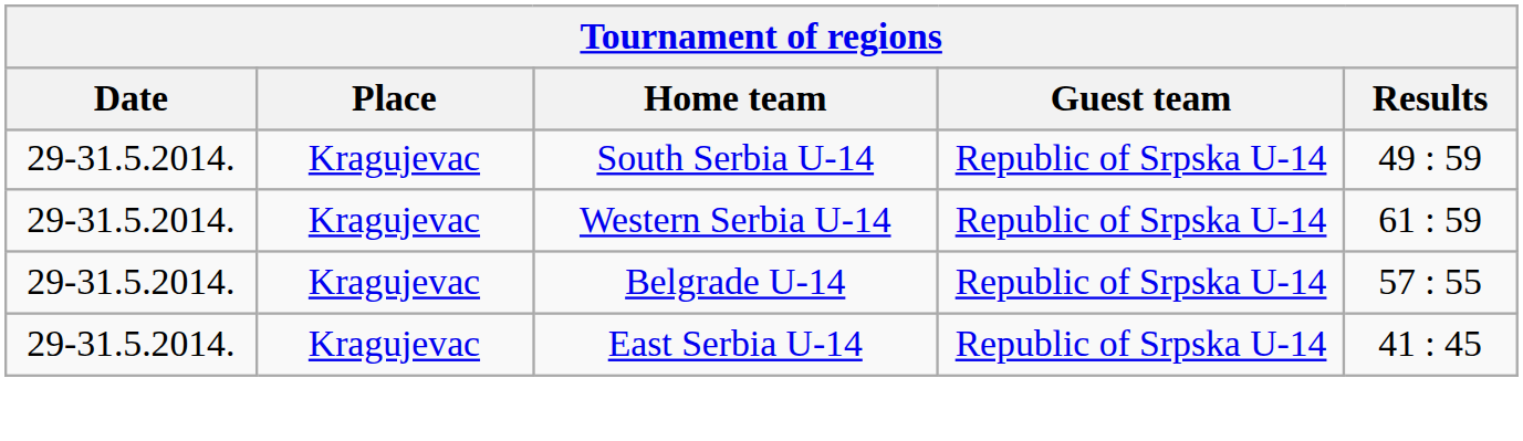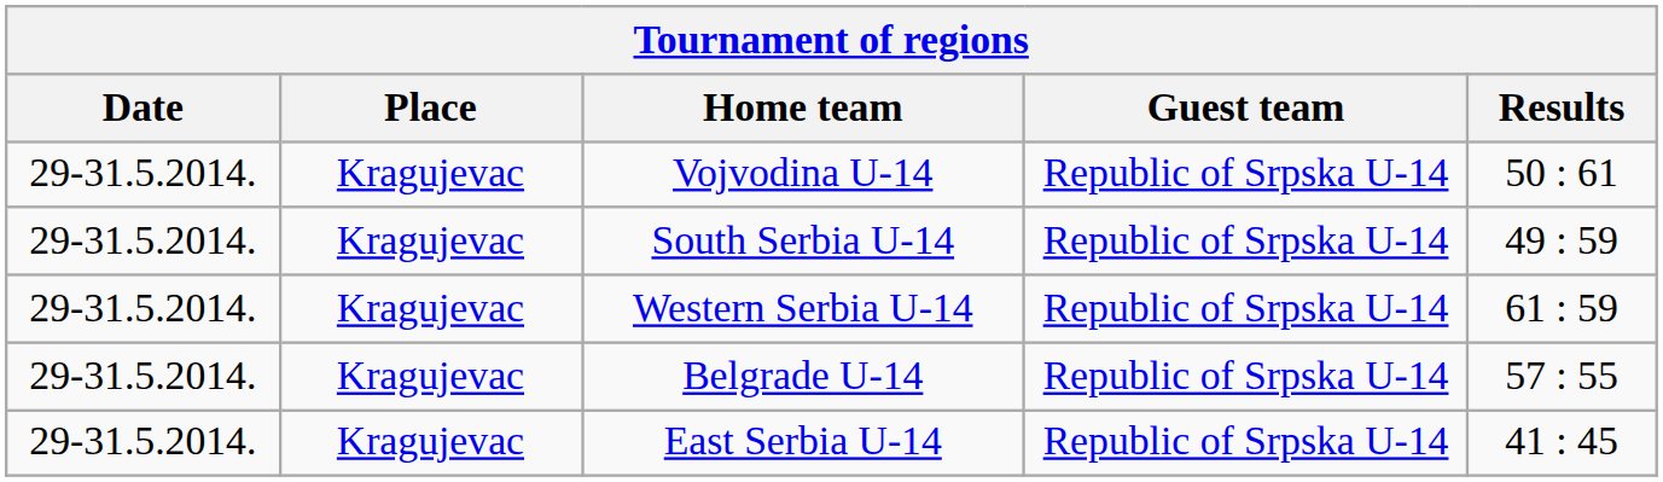 <table class="wikitable" style="text-align: center;font-size:90%;">
 <tr>
 <th colspan=5><a href='#'>Tournament of regions</a></th>
 </tr>
 <tr>
 <th width=90>Date</th>
 <th width=100>Place</th>
 <th width=150>Home team</th>
 <th width=150>Guest team</th>
 <th width=60>Results</th>
+</tr>
+<tr>
+<td>29-31.5.2014.</td>
+<td><a href='#'>Kragujevac</a></td>
+<td> <a href='#'>Vojvodina U-14</a></td>
+<td><a href='#'>Republic of Srpska U-14</a></td>
+<td>50 : 61</td>
 </tr>
 <tr>
 <td>29-31.5.2014.</td>
 <td><a href='#'>Kragujevac</a></td>
 <td> <a href='#'>South Serbia U-14</a></td>
 <td><a href='#'>Republic of Srpska U-14</a></td>
 <td>49 : 59</td>
 </tr>
 <tr>
 <td>29-31.5.2014.</td>
 <td><a href='#'>Kragujevac</a></td>
 <td> <a href='#'>Western Serbia U-14</a></td>
 <td><a href='#'>Republic of Srpska U-14</a></td>
 <td>61 : 59</td>
 </tr>
 <tr>
 <td>29-31.5.2014.</td>
 <td><a href='#'>Kragujevac</a></td>
 <td> <a href='#'>Belgrade U-14</a></td>
 <td><a href='#'>Republic of Srpska U-14</a></td>
 <td>57 : 55</td>
 </tr>
 <tr>
 <td>29-31.5.2014.</td>
 <td><a href='#'>Kragujevac</a></td>
 <td> <a href='#'>East Serbia U-14</a></td>
 <td><a href='#'>Republic of Srpska U-14</a></td>
 <td>41 : 45</td>
 </tr>
 </table>
